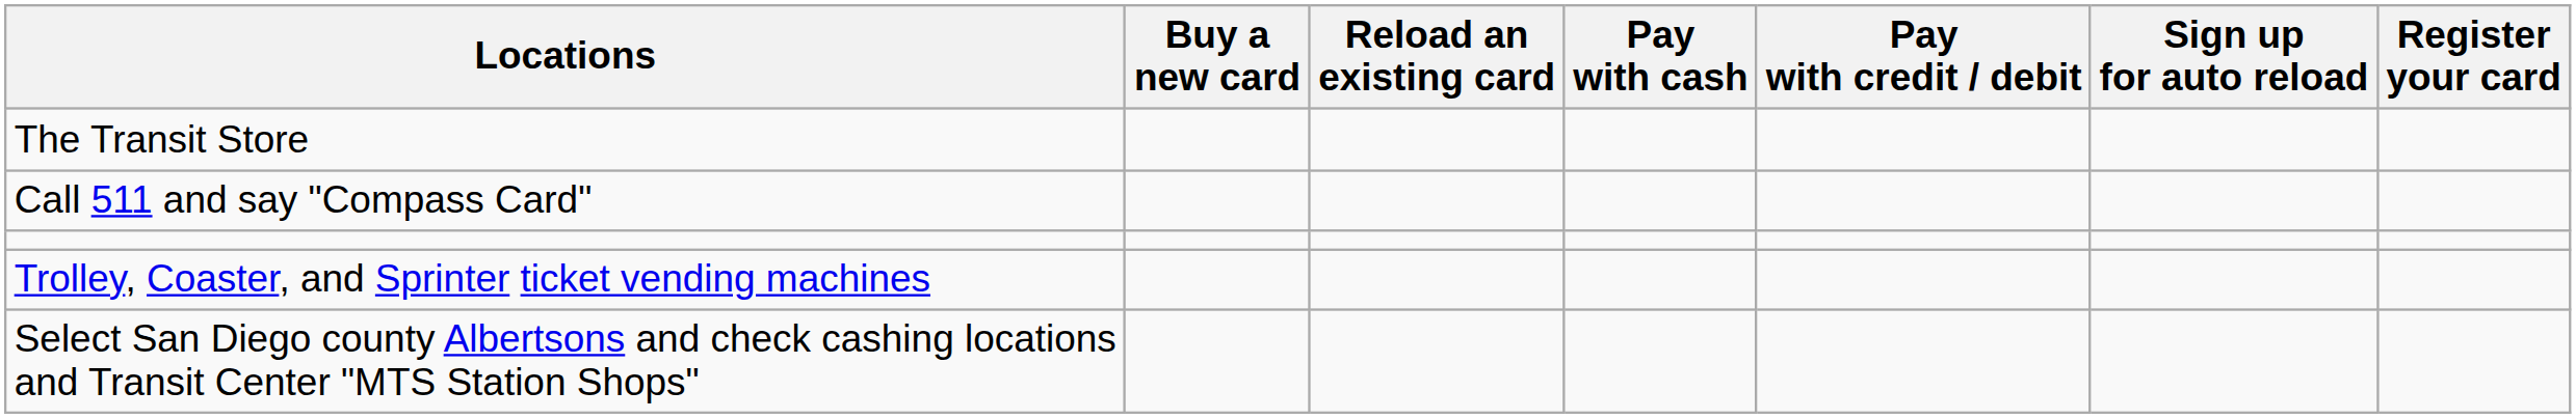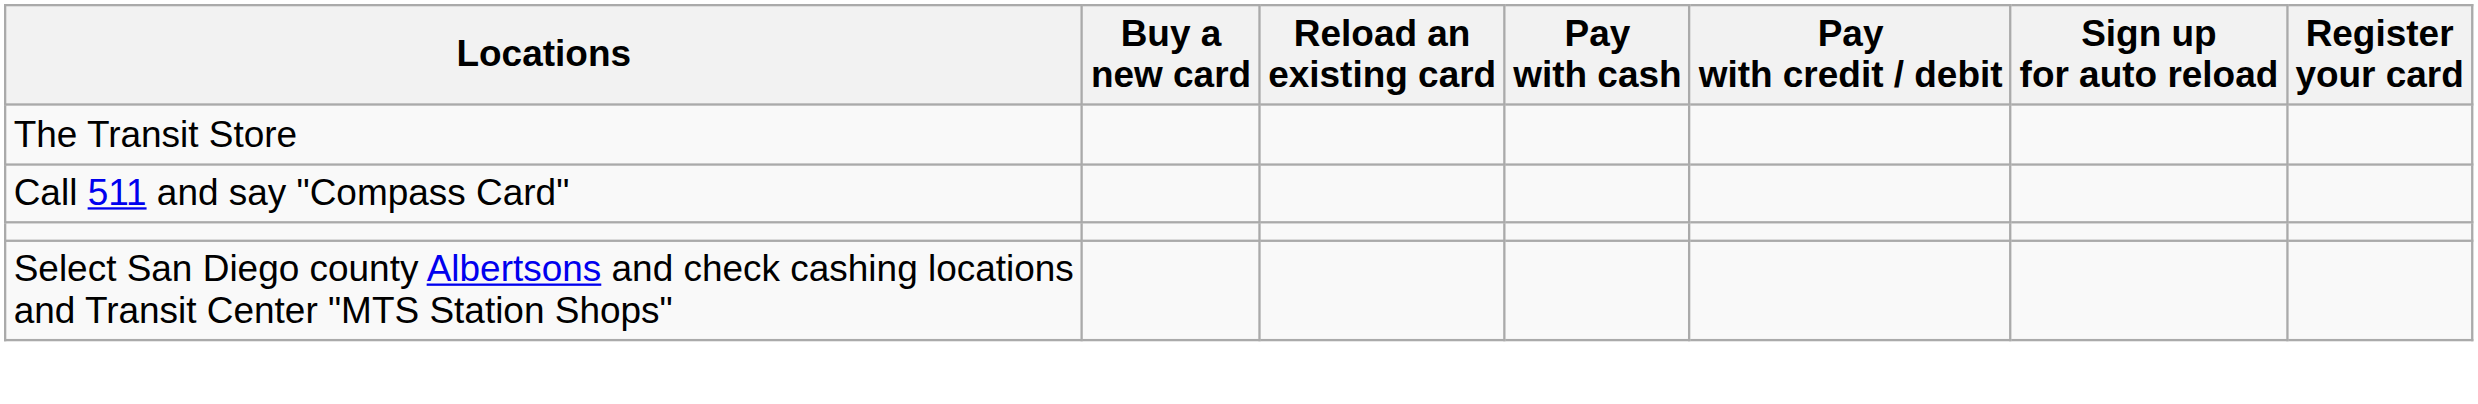 <table class="wikitable" border="1">
 <tr>
 <th>Locations</th>
 <th>Buy a <br> new card</th>
 <th>Reload an <br> existing card</th>
 <th>Pay <br> with cash</th>
 <th>Pay <br> with credit / debit</th>
 <th>Sign up <br> for auto reload</th>
 <th>Register <br> your card</th>
 </tr>
 <tr>
 <td>The Transit Store</td>
 <td></td>
 <td></td>
 <td></td>
 <td></td>
 <td></td>
 <td></td>
 </tr>
 <tr>
 <td>Call <a href='#'>511</a> and say "Compass Card"</td>
 <td></td>
 <td></td>
 <td></td>
 <td></td>
 <td></td>
 <td></td>
 </tr>
 <tr>
 <td> </td>
 <td></td>
 <td></td>
 <td></td>
 <td></td>
 <td></td>
 <td></td>
 </tr>
 <tr>
-<td><a href='#'>Trolley</a>, <a href='#'>Coaster</a>, and <a href='#'>Sprinter</a> <a href='#'>ticket vending machines</a></td>
-<td></td>
-<td></td>
-<td></td>
-<td></td>
-<td></td>
-<td></td>
-</tr>
-<tr>
 <td>Select San Diego county <a href='#'>Albertsons</a> and check cashing locations<br>and Transit Center "MTS Station Shops"</td>
 <td></td>
 <td></td>
 <td></td>
 <td></td>
 <td></td>
 <td></td>
 </tr>
 </table>
